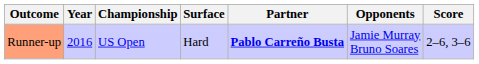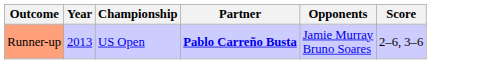 <table class="sortable wikitable">
 <tr>
 <th>Outcome</th>
 <th>Year</th>
 <th>Championship</th>
-<th>Surface</th>
 <th>Partner</th>
 <th>Opponents</th>
 <th class="unsortable">Score</th>
 </tr>
 <tr style="background:#ccf;">
 <td style="background:#ffa07a;">Runner-up</td>
-<td><a href='#'>2016</a></td>
+<td><a href='#'>2013</a></td>
 <td><a href='#'>US Open</a></td>
-<td>Hard</td>
 <td><strong> <a href='#'>Pablo Carreño Busta</a></strong></td>
 <td> <a href='#'>Jamie Murray</a><br> <a href='#'>Bruno Soares</a></td>
 <td>2–6, 3–6</td>
 </tr>
 </table>
